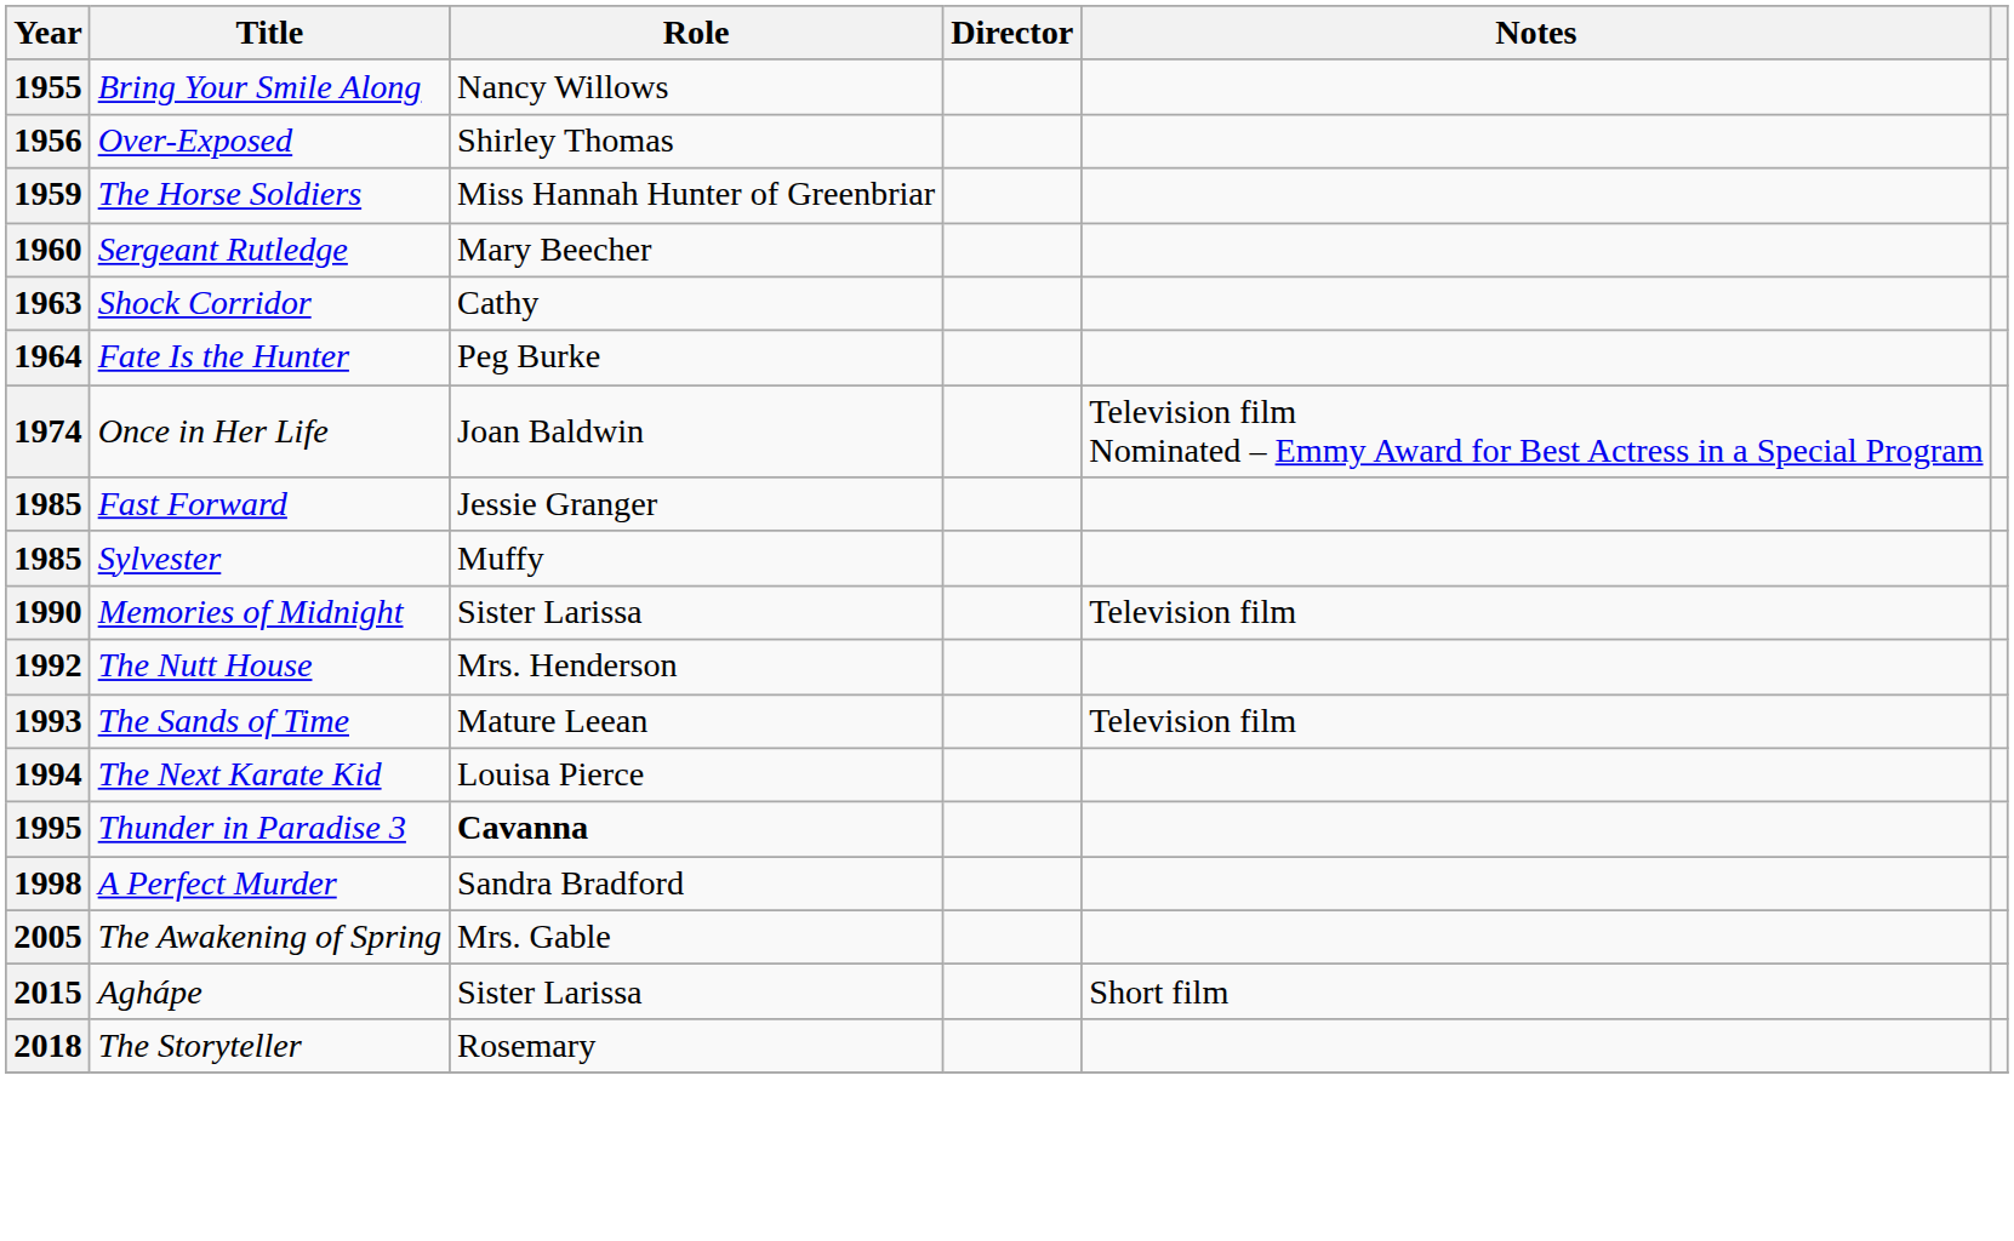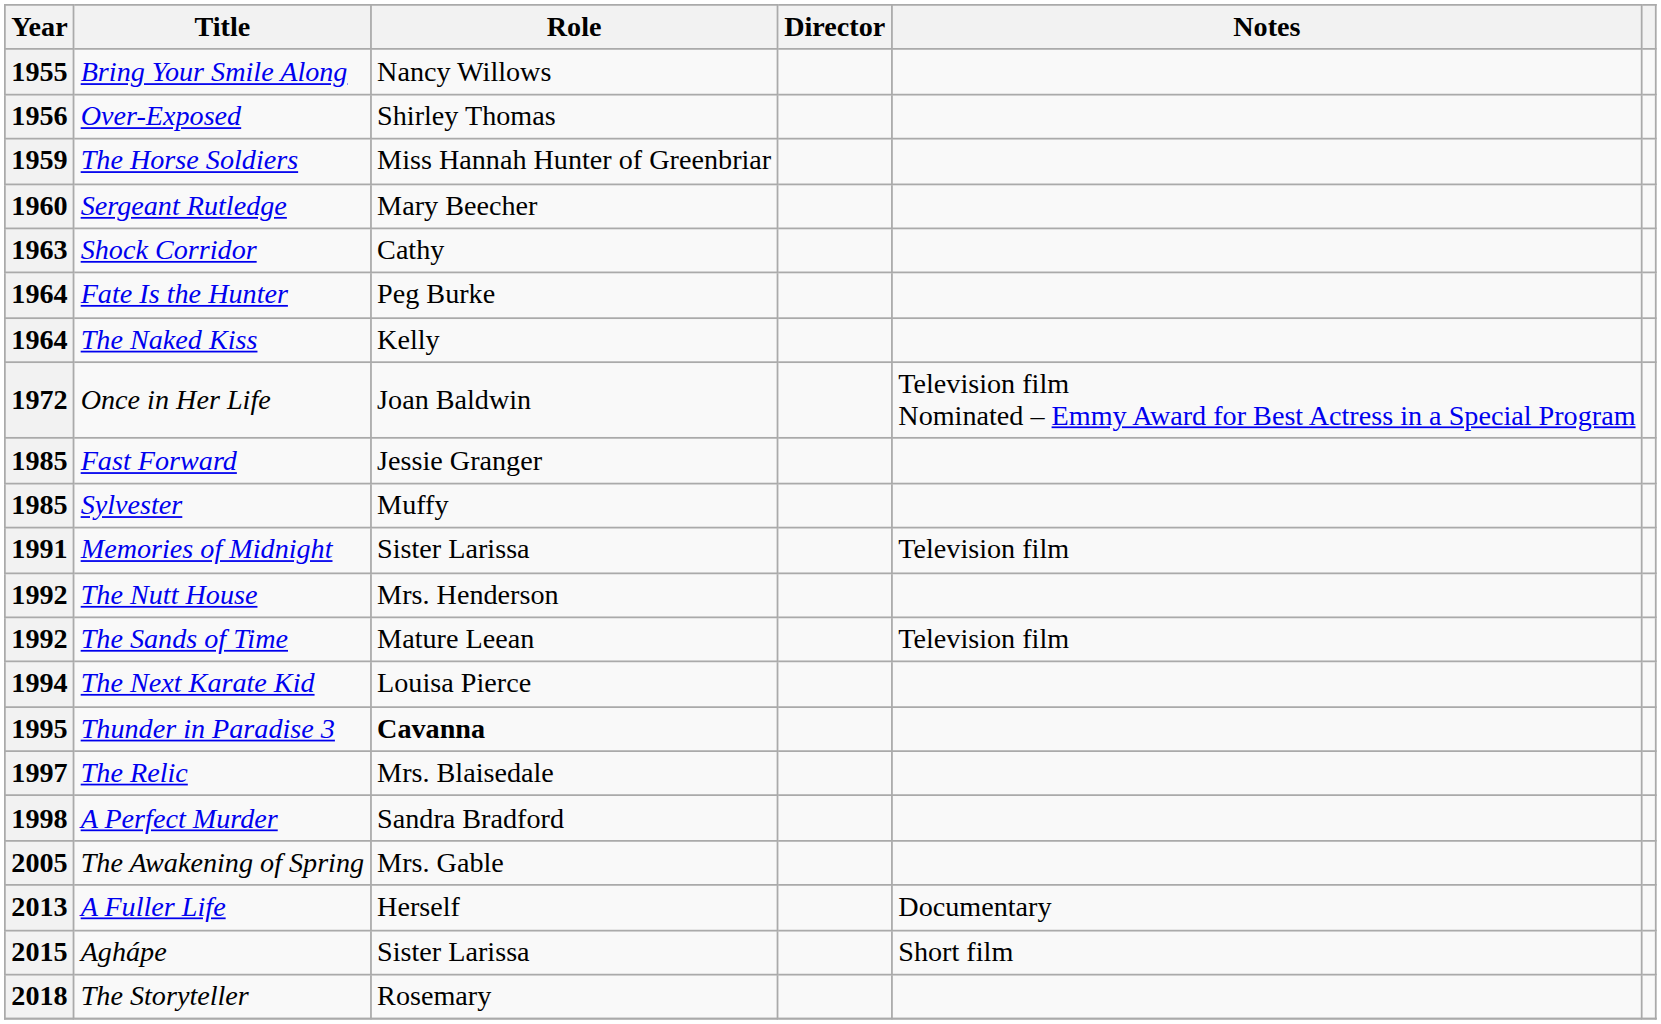 <table class="wikitable sortable plainrowheaders">
 <tr>
 <th>Year</th>
 <th>Title</th>
 <th>Role</th>
 <th>Director</th>
 <th class="unsortable">Notes</th>
 <th class="unsortable"></th>
 </tr>
 <tr>
 <th scope="row">1955</th>
 <td><em><a href='#'>Bring Your Smile Along</a></em></td>
 <td>Nancy Willows</td>
 <td></td>
 <td></td>
 <td style="text-align:center;"></td>
 </tr>
 <tr>
 <th scope="row">1956</th>
 <td><em><a href='#'>Over-Exposed</a></em></td>
 <td>Shirley Thomas</td>
 <td></td>
 <td></td>
 <td style="text-align:center;"></td>
 </tr>
 <tr>
 <th scope="row">1959</th>
 <td data-sort-value=Horse><em><a href='#'>The Horse Soldiers</a></em></td>
 <td>Miss Hannah Hunter of Greenbriar</td>
 <td></td>
 <td></td>
 <td style="text-align:center;"></td>
 </tr>
 <tr>
 <th scope="row">1960</th>
 <td><em><a href='#'>Sergeant Rutledge</a></em></td>
 <td>Mary Beecher</td>
 <td></td>
 <td></td>
 <td style="text-align:center;"></td>
 </tr>
 <tr>
 <th scope="row">1963</th>
 <td><em><a href='#'>Shock Corridor</a></em></td>
 <td>Cathy</td>
 <td></td>
 <td></td>
 <td style="text-align:center;"></td>
 </tr>
 <tr>
 <th scope="row">1964</th>
 <td><em><a href='#'>Fate Is the Hunter</a></em></td>
 <td>Peg Burke</td>
 <td></td>
 <td></td>
 <td style="text-align:center;"></td>
 </tr>
 <tr>
-<th scope="row">1974</th>
+<th scope="row">1964</th>
+<td data-sort-value=Naked Kiss><em><a href='#'>The Naked Kiss</a></em></td>
+<td>Kelly</td>
+<td></td>
+<td></td>
+<td style="text-align:center;"></td>
+</tr>
+<tr>
+<th scope="row">1972</th>
 <td><em>Once in Her Life</em></td>
 <td>Joan Baldwin</td>
 <td></td>
 <td>Television film<br>Nominated – <a href='#'>Emmy Award for Best Actress in a Special Program</a></td>
 <td style="text-align:center;"></td>
 </tr>
 <tr>
 <th scope="row">1985</th>
 <td><em><a href='#'>Fast Forward</a></em></td>
 <td>Jessie Granger</td>
 <td></td>
 <td></td>
 <td style="text-align:center;"></td>
 </tr>
 <tr>
 <th scope="row">1985</th>
 <td><em><a href='#'>Sylvester</a></em></td>
 <td>Muffy</td>
 <td></td>
 <td></td>
 <td style="text-align:center;"></td>
 </tr>
 <tr>
-<th scope="row">1990</th>
+<th scope="row">1991</th>
 <td><em><a href='#'>Memories of Midnight</a></em></td>
 <td>Sister Larissa</td>
 <td></td>
 <td>Television film</td>
 <td style="text-align:center;"></td>
 </tr>
 <tr>
 <th scope="row">1992</th>
 <td data-sort-value=Nutt><em><a href='#'>The Nutt House</a></em></td>
 <td>Mrs. Henderson</td>
 <td></td>
 <td></td>
 <td style="text-align:center;"></td>
 </tr>
 <tr>
-<th scope="row">1993</th>
+<th scope="row">1992</th>
 <td><em><a href='#'>The Sands of Time</a></em></td>
 <td>Mature Leean</td>
 <td></td>
 <td>Television film</td>
 <td style="text-align:center;"></td>
 </tr>
 <tr>
 <th scope="row">1994</th>
 <td data-sort-value=Next Karate><em><a href='#'>The Next Karate Kid</a></em></td>
 <td>Louisa Pierce</td>
 <td></td>
 <td></td>
 <td style="text-align:center;"></td>
 </tr>
 <tr>
 <th scope="row">1995</th>
 <td><em><a href='#'>Thunder in Paradise 3</a></em></td>
 <td><strong>Cavanna</strong></td>
 <td></td>
 <td></td>
 <td style="text-align:center;"></td>
 </tr>
 <tr>
+<th scope="row">1997</th>
+<td data-sort-value=Relic><em><a href='#'>The Relic</a></em></td>
+<td>Mrs. Blaisedale</td>
+<td></td>
+<td></td>
+<td style="text-align:center;"></td>
+</tr>
+<tr>
 <th scope="row">1998</th>
 <td data-sort-value=Perfect><em><a href='#'>A Perfect Murder</a></em></td>
 <td>Sandra Bradford</td>
 <td></td>
 <td></td>
 <td style="text-align:center;"></td>
 </tr>
 <tr>
 <th scope="row">2005</th>
 <td data-sort-value=Awakening><em>The Awakening of Spring</em></td>
 <td>Mrs. Gable</td>
 <td></td>
 <td></td>
+<td style="text-align:center;"></td>
+</tr>
+<tr>
+<th scope="row">2013</th>
+<td data-sort-value=Fuller><em><a href='#'>A Fuller Life</a></em></td>
+<td>Herself</td>
+<td></td>
+<td>Documentary</td>
 <td style="text-align:center;"></td>
 </tr>
 <tr>
 <th scope="row">2015</th>
 <td><em>Aghápe</em></td>
 <td>Sister Larissa</td>
 <td></td>
 <td>Short film</td>
 <td style="text-align:center;"></td>
 </tr>
 <tr>
 <th scope="row">2018</th>
 <td data-sort-value=Storyteller><em>The Storyteller</em></td>
 <td>Rosemary</td>
 <td></td>
 <td></td>
 <td style="text-align:center;"></td>
 </tr>
 <tr>
 </tr>
 </table>
